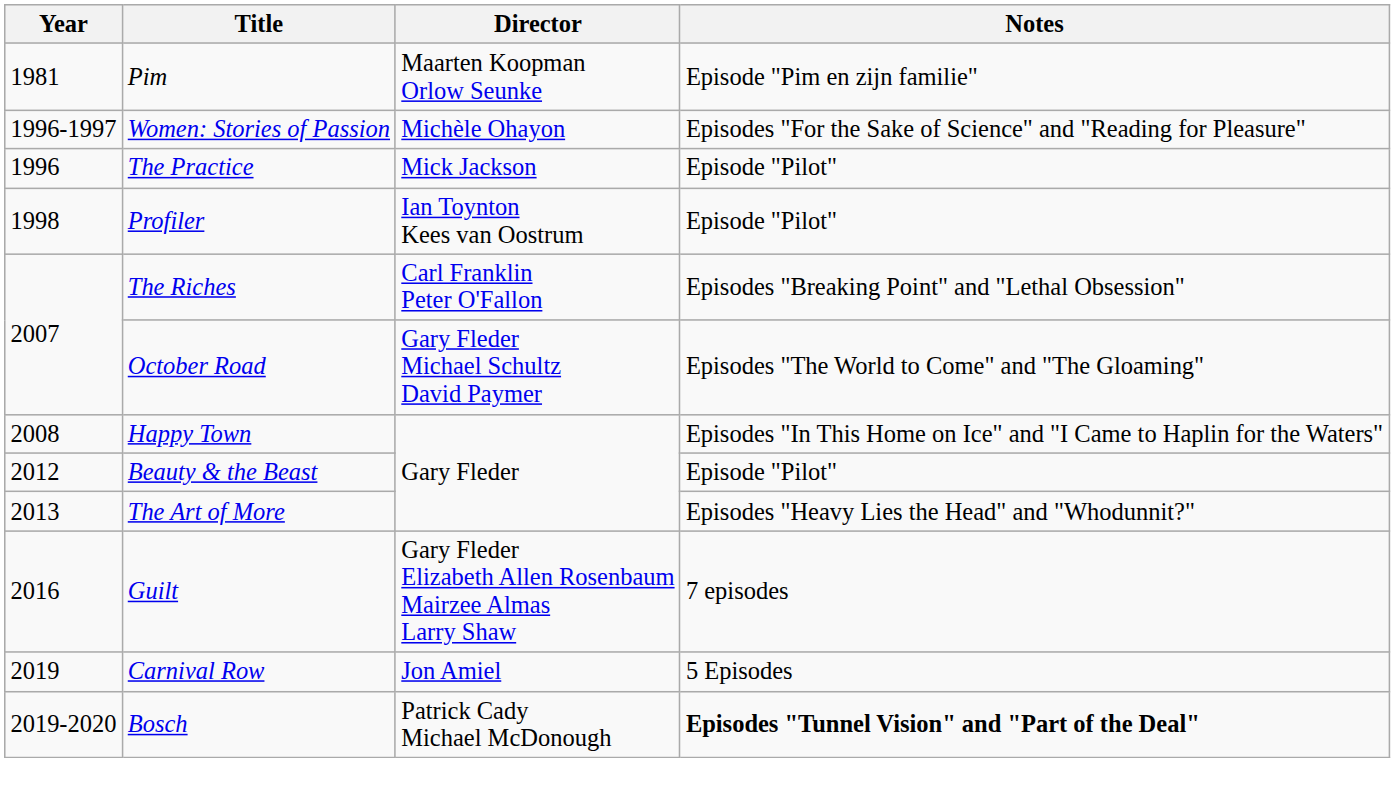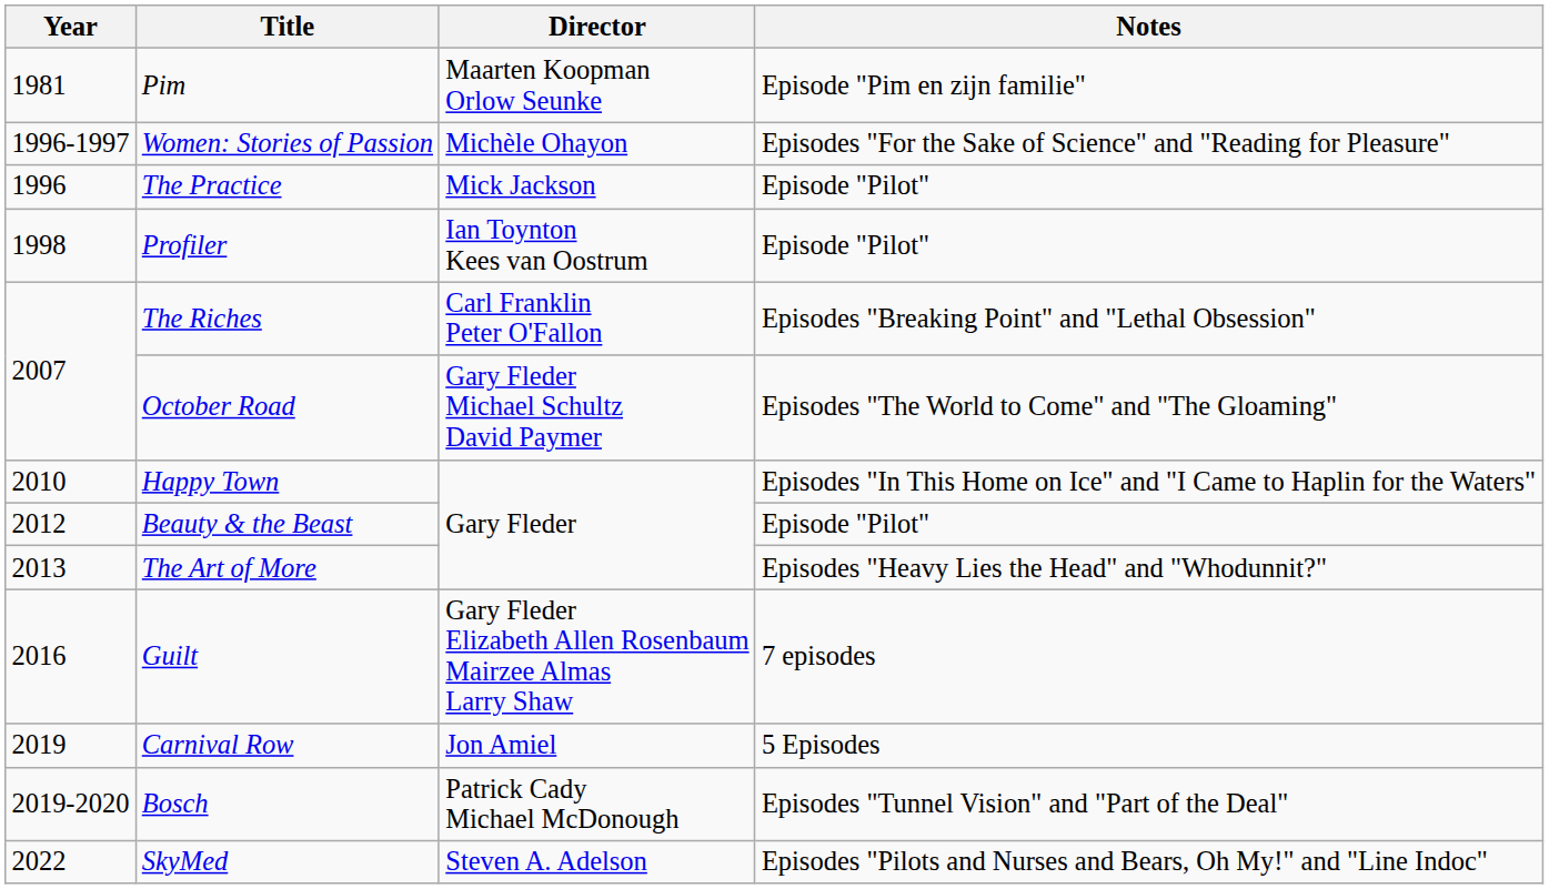 <table class="wikitable">
 <tr>
 <th>Year</th>
 <th>Title</th>
 <th>Director</th>
 <th>Notes</th>
 </tr>
 <tr>
 <td>1981</td>
 <td><em>Pim</em></td>
 <td>Maarten Koopman<br><a href='#'>Orlow Seunke</a></td>
 <td>Episode "Pim en zijn familie"</td>
 </tr>
 <tr>
 <td>1996-1997</td>
 <td><em><a href='#'>Women: Stories of Passion</a></em></td>
 <td><a href='#'>Michèle Ohayon</a></td>
 <td>Episodes "For the Sake of Science" and "Reading for Pleasure"</td>
 </tr>
 <tr>
 <td>1996</td>
 <td><em><a href='#'>The Practice</a></em></td>
 <td><a href='#'>Mick Jackson</a></td>
 <td>Episode "Pilot"</td>
 </tr>
 <tr>
 <td>1998</td>
 <td><em><a href='#'>Profiler</a></em></td>
 <td><a href='#'>Ian Toynton</a><br>Kees van Oostrum</td>
 <td>Episode "Pilot"</td>
 </tr>
 <tr>
 <td rowspan=2>2007</td>
 <td><em><a href='#'>The Riches</a></em></td>
 <td><a href='#'>Carl Franklin</a><br><a href='#'>Peter O'Fallon</a></td>
 <td>Episodes "Breaking Point" and "Lethal Obsession"</td>
 </tr>
 <tr>
 <td><em><a href='#'>October Road</a></em></td>
 <td><a href='#'>Gary Fleder</a><br><a href='#'>Michael Schultz</a><br><a href='#'>David Paymer</a></td>
 <td>Episodes "The World to Come" and "The Gloaming"</td>
 </tr>
 <tr>
-<td>2008</td>
+<td>2010</td>
 <td><em><a href='#'>Happy Town</a></em></td>
 <td rowspan=3>Gary Fleder</td>
 <td>Episodes "In This Home on Ice" and "I Came to Haplin for the Waters"</td>
 </tr>
 <tr>
 <td>2012</td>
 <td><em><a href='#'>Beauty & the Beast</a></em></td>
 <td>Episode "Pilot"</td>
 </tr>
 <tr>
 <td>2013</td>
 <td><em><a href='#'>The Art of More</a></em></td>
 <td>Episodes "Heavy Lies the Head" and "Whodunnit?"</td>
 </tr>
 <tr>
 <td>2016</td>
 <td><em><a href='#'>Guilt</a></em></td>
 <td>Gary Fleder<br><a href='#'>Elizabeth Allen Rosenbaum</a><br><a href='#'>Mairzee Almas</a><br><a href='#'>Larry Shaw</a></td>
 <td>7 episodes</td>
 </tr>
 <tr>
 <td>2019</td>
 <td><em><a href='#'>Carnival Row</a></em></td>
 <td><a href='#'>Jon Amiel</a></td>
 <td>5 Episodes</td>
 </tr>
 <tr>
 <td>2019-2020</td>
 <td><em><a href='#'>Bosch</a></em></td>
 <td>Patrick Cady<br>Michael McDonough</td>
-<td><strong>Episodes "Tunnel Vision" and "Part of the Deal"</strong></td>
+<td>Episodes "Tunnel Vision" and "Part of the Deal"</td>
+</tr>
+<tr>
+<td>2022</td>
+<td><em><a href='#'>SkyMed</a></em></td>
+<td><a href='#'>Steven A. Adelson</a></td>
+<td>Episodes "Pilots and Nurses and Bears, Oh My!" and "Line Indoc"</td>
 </tr>
 </table>
